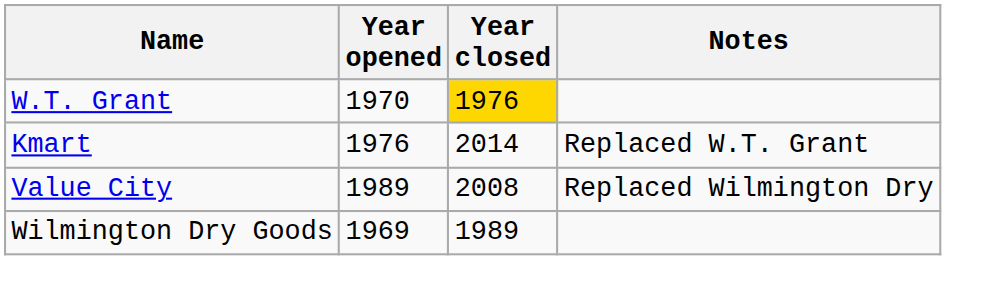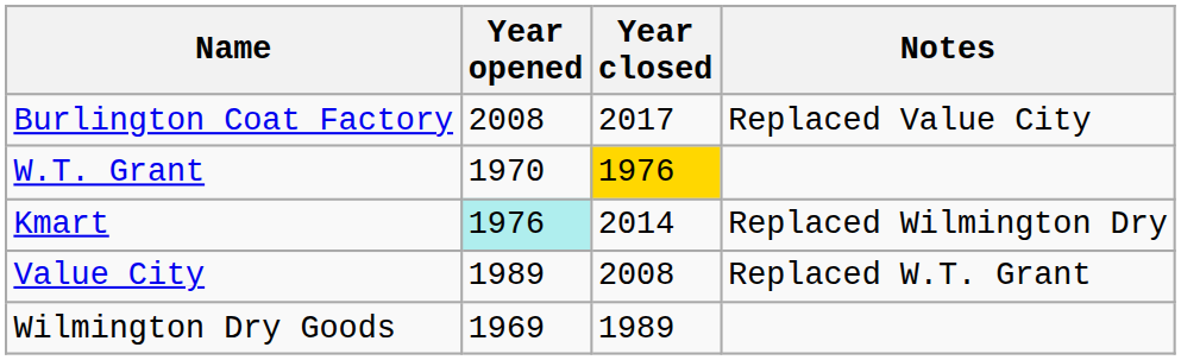 <table class="wikitable sortable">
 <tr>
 <th>Name</th>
 <th>Year<br>opened</th>
 <th>Year<br>closed</th>
 <th class="unsortable">Notes</th>
+</tr>
+<tr>
+<td><a href='#'>Burlington Coat Factory</a></td>
+<td>2008</td>
+<td>2017</td>
+<td>Replaced Value City</td>
 </tr>
 <tr>
 <td><a href='#'>W.T. Grant</a></td>
 <td>1970</td>
 <td style="background: gold;">1976</td>
 <td></td>
 </tr>
 <tr>
 <td><a href='#'>Kmart</a></td>
-<td>1976</td>
+<td style="background: paleturquoise;">1976</td>
 <td>2014</td>
-<td>Replaced W.T. Grant</td>
+<td>Replaced Wilmington Dry</td>
 </tr>
 <tr>
 <td><a href='#'>Value City</a></td>
 <td>1989</td>
 <td>2008</td>
-<td>Replaced Wilmington Dry</td>
+<td>Replaced W.T. Grant</td>
 </tr>
 <tr>
 <td>Wilmington Dry Goods</td>
 <td>1969</td>
 <td>1989</td>
 <td></td>
 </tr>
 </table>
